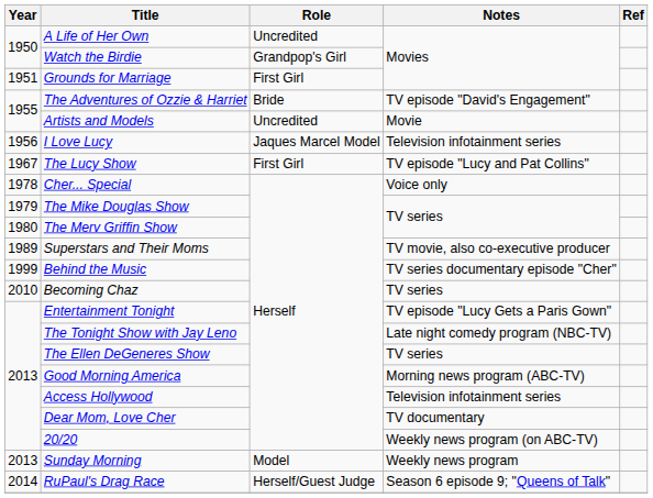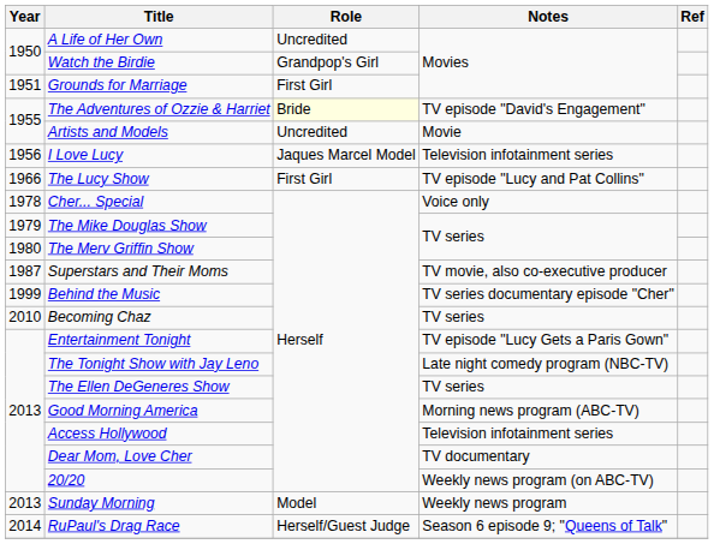 <table class="wikitable sortable">
 <tr>
 <th>Year</th>
 <th>Title</th>
 <th>Role</th>
 <th>Notes</th>
 <th>Ref</th>
 </tr>
 <tr>
 <td rowspan="2">1950</td>
 <td><em><a href='#'>A Life of Her Own</a></em></td>
 <td>Uncredited</td>
 <td rowspan="3">Movies</td>
 <td></td>
 </tr>
 <tr>
 <td><em><a href='#'>Watch the Birdie</a></em></td>
 <td>Grandpop's Girl</td>
 <td></td>
 </tr>
 <tr>
 <td>1951</td>
 <td><em><a href='#'>Grounds for Marriage</a></em></td>
 <td>First Girl</td>
 <td></td>
 </tr>
 <tr>
 <td rowspan="2">1955</td>
 <td><em><a href='#'>The Adventures of Ozzie & Harriet</a></em></td>
-<td>Bride</td>
+<td style="background: lightyellow;">Bride</td>
 <td>TV episode "David's Engagement"</td>
 <td></td>
 </tr>
 <tr>
 <td><em><a href='#'>Artists and Models</a></em></td>
 <td>Uncredited</td>
 <td>Movie</td>
 <td></td>
 </tr>
 <tr>
 <td>1956</td>
 <td><em><a href='#'>I Love Lucy</a></em></td>
 <td>Jaques Marcel Model</td>
 <td>Television infotainment series</td>
 <td></td>
 </tr>
 <tr>
-<td>1967</td>
+<td>1966</td>
 <td><em><a href='#'>The Lucy Show</a></em></td>
 <td>First Girl</td>
 <td>TV episode "Lucy and Pat Collins"</td>
 <td></td>
 </tr>
 <tr>
 <td>1978</td>
 <td><em><a href='#'>Cher... Special</a></em></td>
 <td rowspan="13">Herself</td>
 <td>Voice only</td>
 <td></td>
 </tr>
 <tr>
 <td>1979</td>
 <td><em><a href='#'>The Mike Douglas Show</a></em></td>
 <td rowspan="2">TV series</td>
 <td></td>
 </tr>
 <tr>
 <td>1980</td>
 <td><em><a href='#'>The Merv Griffin Show</a></em></td>
 <td></td>
 </tr>
 <tr>
-<td>1989</td>
+<td>1987</td>
 <td><em>Superstars and Their Moms</em></td>
 <td>TV movie, also co-executive producer</td>
 <td></td>
 </tr>
 <tr>
 <td>1999</td>
 <td><em><a href='#'>Behind the Music</a></em></td>
 <td>TV series documentary episode "Cher"</td>
 <td></td>
 </tr>
 <tr>
 <td>2010</td>
 <td><em>Becoming Chaz</em></td>
 <td>TV series</td>
 <td></td>
 </tr>
 <tr>
 <td rowspan="7">2013</td>
 <td><em><a href='#'>Entertainment Tonight</a></em></td>
 <td>TV episode "Lucy Gets a Paris Gown"</td>
 <td></td>
 </tr>
 <tr>
 <td><em><a href='#'>The Tonight Show with Jay Leno</a></em></td>
 <td>Late night comedy program (NBC-TV)</td>
 <td></td>
 </tr>
 <tr>
 <td><em><a href='#'>The Ellen DeGeneres Show</a></em></td>
 <td>TV series</td>
 <td></td>
 </tr>
 <tr>
 <td><em><a href='#'>Good Morning America</a></em></td>
 <td>Morning news program (ABC-TV)</td>
 <td></td>
 </tr>
 <tr>
 <td><em><a href='#'>Access Hollywood</a></em></td>
 <td>Television infotainment series</td>
 <td></td>
 </tr>
 <tr>
 <td><em><a href='#'>Dear Mom, Love Cher</a></em></td>
 <td>TV documentary</td>
 <td></td>
 </tr>
 <tr>
 <td><em><a href='#'>20/20</a></em></td>
 <td>Weekly news program (on ABC-TV)</td>
 <td></td>
 </tr>
 <tr>
 <td>2013</td>
 <td><em><a href='#'>Sunday Morning</a></em></td>
 <td>Model</td>
 <td>Weekly news program</td>
 <td></td>
 </tr>
 <tr>
 <td>2014</td>
 <td><em><a href='#'>RuPaul's Drag Race</a></em></td>
 <td>Herself/Guest Judge</td>
 <td>Season 6 episode 9; "<a href='#'>Queens of Talk</a>"</td>
 <td></td>
 </tr>
 <tr>
 </tr>
 </table>
